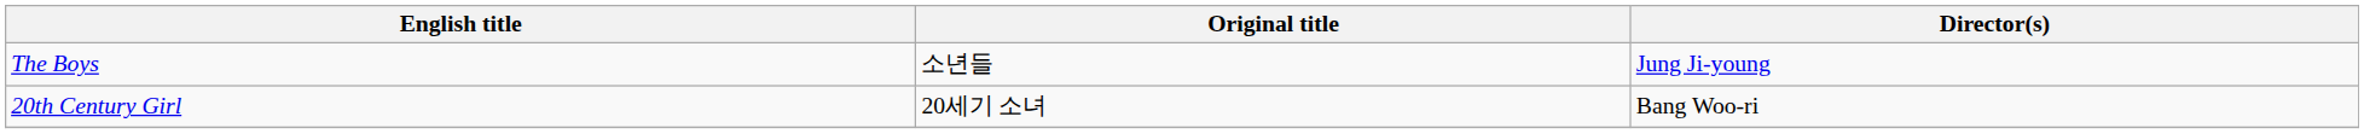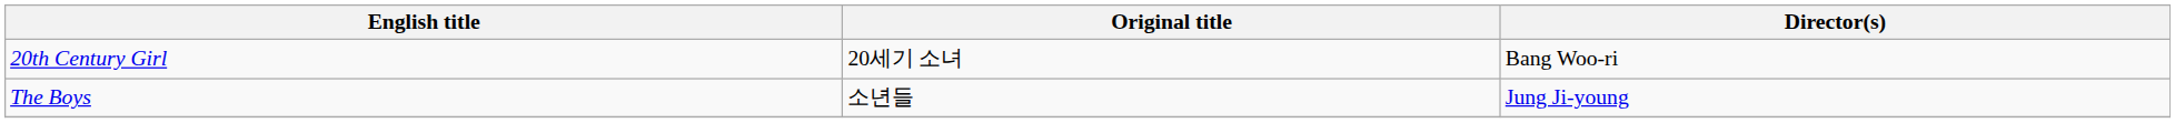 <table class="sortable wikitable" style="width:100%; margin-bottom:4px" cellpadding="5">
 <tr>
 <th scope="col">English title</th>
 <th scope="col">Original title</th>
 <th scope="col">Director(s)</th>
 </tr>
 <tr>
+<td><em><a href='#'>20th Century Girl</a></em></td>
+<td>20세기 소녀</td>
+<td>Bang Woo-ri</td>
+</tr>
+<tr>
 <td><em><a href='#'>The Boys</a></em></td>
 <td>소년들</td>
 <td><a href='#'>Jung Ji-young</a></td>
 </tr>
 <tr>
-<td><em><a href='#'>20th Century Girl</a></em></td>
-<td>20세기 소녀</td>
-<td>Bang Woo-ri</td>
-</tr>
-<tr>
 </tr>
 </table>
